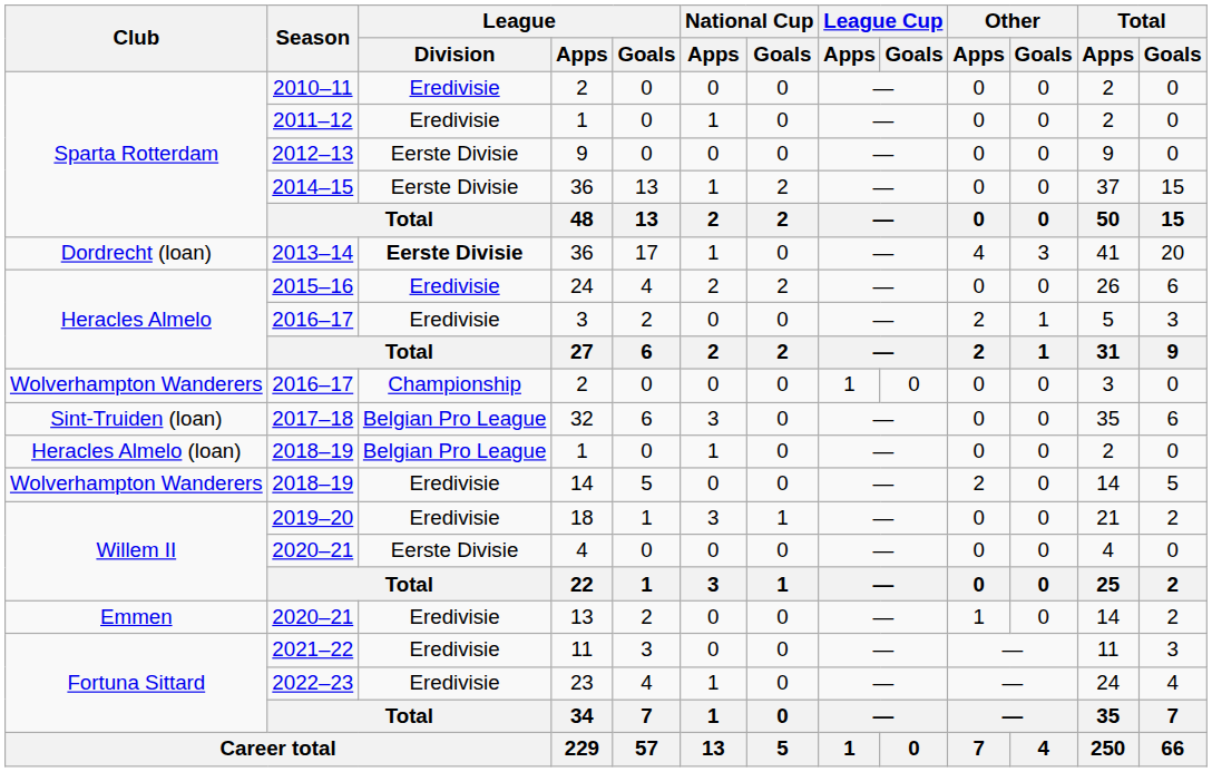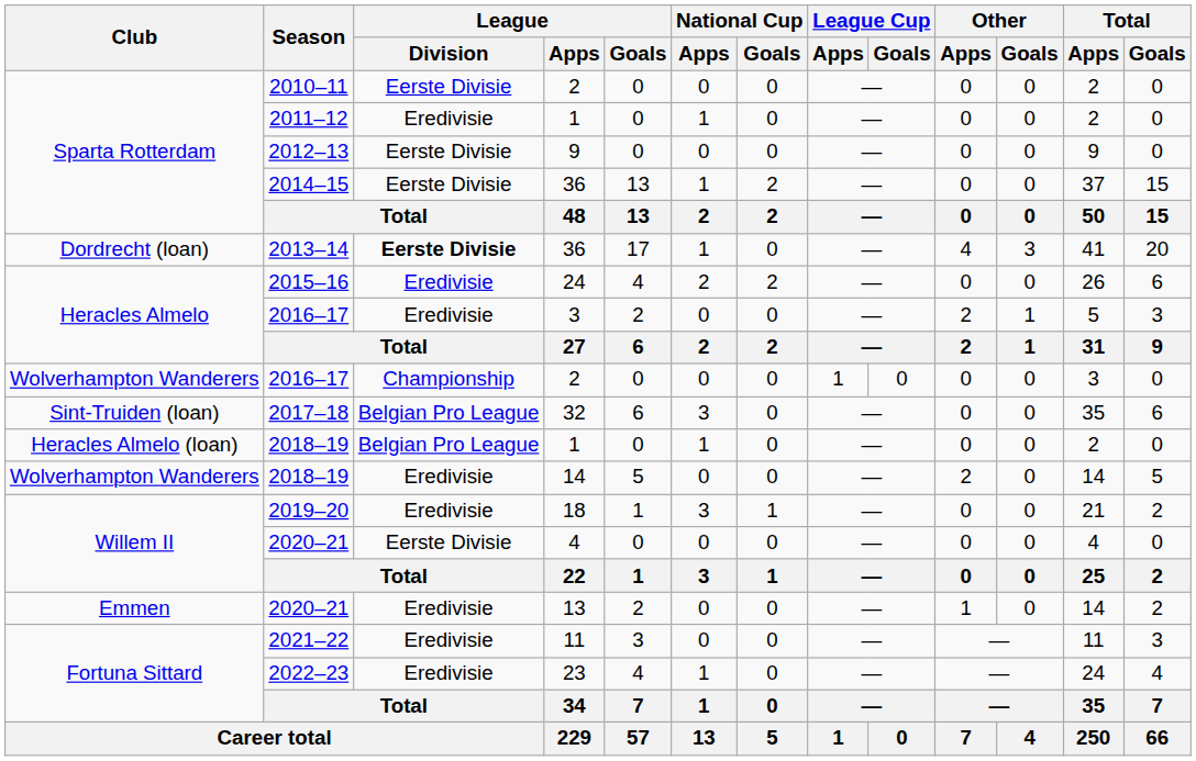 <table class="wikitable" style="text-align:center">
 <tr>
 <th rowspan="2">Club</th>
 <th rowspan="2">Season</th>
 <th colspan="3">League</th>
 <th colspan="2">National Cup</th>
 <th colspan="2"><a href='#'>League Cup</a></th>
 <th colspan="2">Other</th>
 <th colspan="2">Total</th>
 </tr>
 <tr>
 <th>Division</th>
 <th>Apps</th>
 <th>Goals</th>
 <th>Apps</th>
 <th>Goals</th>
 <th>Apps</th>
 <th>Goals</th>
 <th>Apps</th>
 <th>Goals</th>
 <th>Apps</th>
 <th>Goals</th>
 </tr>
 <tr>
 <td rowspan="5"><a href='#'>Sparta Rotterdam</a></td>
 <td><a href='#'>2010–11</a></td>
-<td><a href='#'>Eredivisie</a></td>
+<td><a href='#'>Eerste Divisie</a></td>
 <td>2</td>
 <td>0</td>
 <td>0</td>
 <td>0</td>
 <td colspan="2">—</td>
 <td>0</td>
 <td>0</td>
 <td>2</td>
 <td>0</td>
 </tr>
 <tr>
 <td><a href='#'>2011–12</a></td>
 <td>Eredivisie</td>
 <td>1</td>
 <td>0</td>
 <td>1</td>
 <td>0</td>
 <td colspan="2">—</td>
 <td>0</td>
 <td>0</td>
 <td>2</td>
 <td>0</td>
 </tr>
 <tr>
 <td><a href='#'>2012–13</a></td>
 <td>Eerste Divisie</td>
 <td>9</td>
 <td>0</td>
 <td>0</td>
 <td>0</td>
 <td colspan="2">—</td>
 <td>0</td>
 <td>0</td>
 <td>9</td>
 <td>0</td>
 </tr>
 <tr>
 <td><a href='#'>2014–15</a></td>
 <td>Eerste Divisie</td>
 <td>36</td>
 <td>13</td>
 <td>1</td>
 <td>2</td>
 <td colspan="2">—</td>
 <td>0</td>
 <td>0</td>
 <td>37</td>
 <td>15</td>
 </tr>
 <tr>
 <th colspan="2">Total</th>
 <th>48</th>
 <th>13</th>
 <th>2</th>
 <th>2</th>
 <th colspan="2">—</th>
 <th>0</th>
 <th>0</th>
 <th>50</th>
 <th>15</th>
 </tr>
 <tr>
 <td><a href='#'>Dordrecht</a> (loan)</td>
 <td><a href='#'>2013–14</a></td>
 <td><strong>Eerste Divisie</strong></td>
 <td>36</td>
 <td>17</td>
 <td>1</td>
 <td>0</td>
 <td colspan="2">—</td>
 <td>4</td>
 <td>3</td>
 <td>41</td>
 <td>20</td>
 </tr>
 <tr>
 <td rowspan="3"><a href='#'>Heracles Almelo</a></td>
 <td><a href='#'>2015–16</a></td>
 <td><a href='#'>Eredivisie</a></td>
 <td>24</td>
 <td>4</td>
 <td>2</td>
 <td>2</td>
 <td colspan="2">—</td>
 <td>0</td>
 <td>0</td>
 <td>26</td>
 <td>6</td>
 </tr>
 <tr>
 <td><a href='#'>2016–17</a></td>
 <td>Eredivisie</td>
 <td>3</td>
 <td>2</td>
 <td>0</td>
 <td>0</td>
 <td colspan="2">—</td>
 <td>2</td>
 <td>1</td>
 <td>5</td>
 <td>3</td>
 </tr>
 <tr>
 <th colspan="2">Total</th>
 <th>27</th>
 <th>6</th>
 <th>2</th>
 <th>2</th>
 <th colspan="2">—</th>
 <th>2</th>
 <th>1</th>
 <th>31</th>
 <th>9</th>
 </tr>
 <tr>
 <td><a href='#'>Wolverhampton Wanderers</a></td>
 <td><a href='#'>2016–17</a></td>
 <td><a href='#'>Championship</a></td>
 <td>2</td>
 <td>0</td>
 <td>0</td>
 <td>0</td>
 <td>1</td>
 <td>0</td>
 <td>0</td>
 <td>0</td>
 <td>3</td>
 <td>0</td>
 </tr>
 <tr>
 <td><a href='#'>Sint-Truiden</a> (loan)</td>
 <td><a href='#'>2017–18</a></td>
 <td><a href='#'>Belgian Pro League</a></td>
 <td>32</td>
 <td>6</td>
 <td>3</td>
 <td>0</td>
 <td colspan="2">—</td>
 <td>0</td>
 <td>0</td>
 <td>35</td>
 <td>6</td>
 </tr>
 <tr>
 <td><a href='#'>Heracles Almelo</a> (loan)</td>
 <td><a href='#'>2018–19</a></td>
 <td><a href='#'>Belgian Pro League</a></td>
 <td>1</td>
 <td>0</td>
 <td>1</td>
 <td>0</td>
 <td colspan="2">—</td>
 <td>0</td>
 <td>0</td>
 <td>2</td>
 <td>0</td>
 </tr>
 <tr>
 <td><a href='#'>Wolverhampton Wanderers</a></td>
 <td><a href='#'>2018–19</a></td>
 <td>Eredivisie</td>
 <td>14</td>
 <td>5</td>
 <td>0</td>
 <td>0</td>
 <td colspan="2">—</td>
 <td>2</td>
 <td>0</td>
 <td>14</td>
 <td>5</td>
 </tr>
 <tr>
 <td rowspan="3"><a href='#'>Willem II</a></td>
 <td><a href='#'>2019–20</a></td>
 <td>Eredivisie</td>
 <td>18</td>
 <td>1</td>
 <td>3</td>
 <td>1</td>
 <td colspan="2">—</td>
 <td>0</td>
 <td>0</td>
 <td>21</td>
 <td>2</td>
 </tr>
 <tr>
 <td><a href='#'>2020–21</a></td>
 <td>Eerste Divisie</td>
 <td>4</td>
 <td>0</td>
 <td>0</td>
 <td>0</td>
 <td colspan="2">—</td>
 <td>0</td>
 <td>0</td>
 <td>4</td>
 <td>0</td>
 </tr>
 <tr>
 <th colspan="2">Total</th>
 <th>22</th>
 <th>1</th>
 <th>3</th>
 <th>1</th>
 <th colspan="2">—</th>
 <th>0</th>
 <th>0</th>
 <th>25</th>
 <th>2</th>
 </tr>
 <tr>
 <td><a href='#'>Emmen</a></td>
 <td><a href='#'>2020–21</a></td>
 <td>Eredivisie</td>
 <td>13</td>
 <td>2</td>
 <td>0</td>
 <td>0</td>
 <td colspan="2">—</td>
 <td>1</td>
 <td>0</td>
 <td>14</td>
 <td>2</td>
 </tr>
 <tr>
 <td rowspan="3"><a href='#'>Fortuna Sittard</a></td>
 <td><a href='#'>2021–22</a></td>
 <td>Eredivisie</td>
 <td>11</td>
 <td>3</td>
 <td>0</td>
 <td>0</td>
 <td colspan="2">—</td>
 <td colspan="2">—</td>
 <td>11</td>
 <td>3</td>
 </tr>
 <tr>
 <td><a href='#'>2022–23</a></td>
 <td>Eredivisie</td>
 <td>23</td>
 <td>4</td>
 <td>1</td>
 <td>0</td>
 <td colspan="2">—</td>
 <td colspan="2">—</td>
 <td>24</td>
 <td>4</td>
 </tr>
 <tr>
 <th colspan="2">Total</th>
 <th>34</th>
 <th>7</th>
 <th>1</th>
 <th>0</th>
 <th colspan="2">—</th>
 <th colspan="2">—</th>
 <th>35</th>
 <th>7</th>
 </tr>
 <tr>
 <th colspan="3">Career total</th>
 <th>229</th>
 <th>57</th>
 <th>13</th>
 <th>5</th>
 <th>1</th>
 <th>0</th>
 <th>7</th>
 <th>4</th>
 <th>250</th>
 <th>66</th>
 </tr>
 </table>
